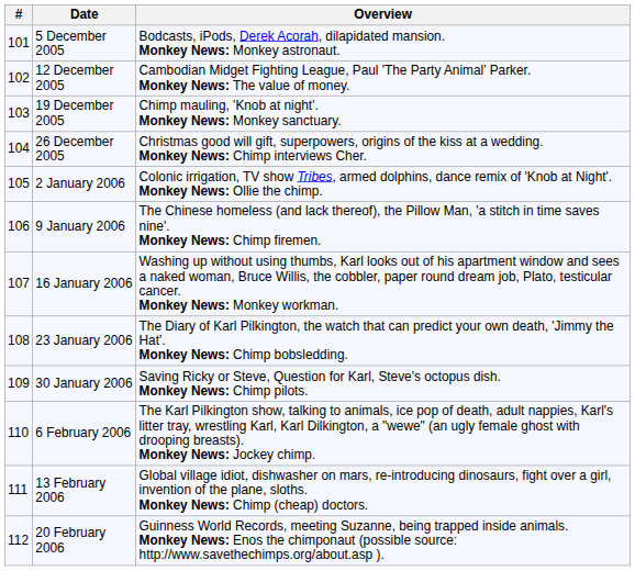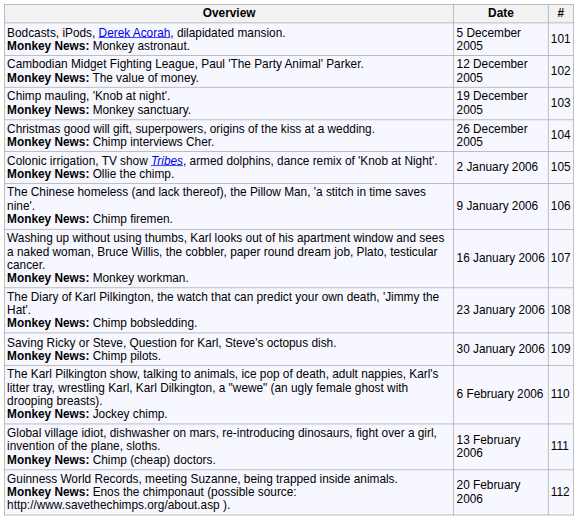 <table class="wikitable" style="border:1px; background-color:#f7f8ff" align=center cellpadding="7">
 <tr align="center" bgcolor="#e6e9ff">
+<th width="600">Overview</th>
+<th width="120">Date</th>
 <th width="25">#</th>
-<th width="120">Date</th>
-<th width="600">Overview</th>
 </tr>
 <tr>
+<td>Bodcasts, iPods, <a href='#'>Derek Acorah</a>, dilapidated mansion.<br><strong>Monkey News:</strong> Monkey astronaut.</td>
+<td>5 December 2005</td>
 <td>101</td>
-<td>5 December 2005</td>
-<td>Bodcasts, iPods, <a href='#'>Derek Acorah</a>, dilapidated mansion.<br><strong>Monkey News:</strong> Monkey astronaut.</td>
 </tr>
 <tr>
+<td>Cambodian Midget Fighting League, Paul 'The Party Animal' Parker.<br><strong>Monkey News:</strong> The value of money.</td>
+<td>12 December 2005</td>
 <td>102</td>
-<td>12 December 2005</td>
-<td>Cambodian Midget Fighting League, Paul 'The Party Animal' Parker.<br><strong>Monkey News:</strong> The value of money.</td>
 </tr>
 <tr>
+<td>Chimp mauling, 'Knob at night'.<br><strong>Monkey News:</strong> Monkey sanctuary.</td>
+<td>19 December 2005</td>
 <td>103</td>
-<td>19 December 2005</td>
-<td>Chimp mauling, 'Knob at night'.<br><strong>Monkey News:</strong> Monkey sanctuary.</td>
 </tr>
 <tr>
+<td>Christmas good will gift, superpowers, origins of the kiss at a wedding.<br><strong>Monkey News:</strong> Chimp interviews Cher.</td>
+<td>26 December 2005</td>
 <td>104</td>
-<td>26 December 2005</td>
-<td>Christmas good will gift, superpowers, origins of the kiss at a wedding.<br><strong>Monkey News:</strong> Chimp interviews Cher.</td>
 </tr>
 <tr>
+<td>Colonic irrigation, TV show <em><a href='#'>Tribes</a></em>, armed dolphins, dance remix of 'Knob at Night'.<br><strong>Monkey News:</strong> Ollie the chimp.</td>
+<td>2 January 2006</td>
 <td>105</td>
-<td>2 January 2006</td>
-<td>Colonic irrigation, TV show <em><a href='#'>Tribes</a></em>, armed dolphins, dance remix of 'Knob at Night'.<br><strong>Monkey News:</strong> Ollie the chimp.</td>
 </tr>
 <tr>
+<td>The Chinese homeless (and lack thereof), the Pillow Man, 'a stitch in time saves nine'.<br><strong>Monkey News:</strong> Chimp firemen.</td>
+<td>9 January 2006</td>
 <td>106</td>
-<td>9 January 2006</td>
-<td>The Chinese homeless (and lack thereof), the Pillow Man, 'a stitch in time saves nine'.<br><strong>Monkey News:</strong> Chimp firemen.</td>
 </tr>
 <tr>
+<td>Washing up without using thumbs, Karl looks out of his apartment window and sees a naked woman, Bruce Willis, the cobbler, paper round dream job, Plato, testicular cancer.<br><strong>Monkey News:</strong> Monkey workman.</td>
+<td>16 January 2006</td>
 <td>107</td>
-<td>16 January 2006</td>
-<td>Washing up without using thumbs, Karl looks out of his apartment window and sees a naked woman, Bruce Willis, the cobbler, paper round dream job, Plato, testicular cancer.<br><strong>Monkey News:</strong> Monkey workman.</td>
 </tr>
 <tr>
+<td>The Diary of Karl Pilkington, the watch that can predict your own death, 'Jimmy the Hat'.<br><strong>Monkey News:</strong> Chimp bobsledding.</td>
+<td>23 January 2006</td>
 <td>108</td>
-<td>23 January 2006</td>
-<td>The Diary of Karl Pilkington, the watch that can predict your own death, 'Jimmy the Hat'.<br><strong>Monkey News:</strong> Chimp bobsledding.</td>
 </tr>
 <tr>
+<td>Saving Ricky or Steve, Question for Karl, Steve's octopus dish.<br><strong>Monkey News:</strong> Chimp pilots.</td>
+<td>30 January 2006</td>
 <td>109</td>
-<td>30 January 2006</td>
-<td>Saving Ricky or Steve, Question for Karl, Steve's octopus dish.<br><strong>Monkey News:</strong> Chimp pilots.</td>
 </tr>
 <tr>
+<td>The Karl Pilkington show, talking to animals, ice pop of death, adult nappies, Karl's litter tray, wrestling Karl, Karl Dilkington, a "wewe" (an ugly female ghost with drooping breasts).<br><strong>Monkey News:</strong> Jockey chimp.</td>
+<td>6 February 2006</td>
 <td>110</td>
-<td>6 February 2006</td>
-<td>The Karl Pilkington show, talking to animals, ice pop of death, adult nappies, Karl's litter tray, wrestling Karl, Karl Dilkington, a "wewe" (an ugly female ghost with drooping breasts).<br><strong>Monkey News:</strong> Jockey chimp.</td>
 </tr>
 <tr>
+<td>Global village idiot, dishwasher on mars, re-introducing dinosaurs, fight over a girl, invention of the plane, sloths.<br><strong>Monkey News:</strong> Chimp (cheap) doctors.</td>
+<td>13 February 2006</td>
 <td>111</td>
-<td>13 February 2006</td>
-<td>Global village idiot, dishwasher on mars, re-introducing dinosaurs, fight over a girl, invention of the plane, sloths.<br><strong>Monkey News:</strong> Chimp (cheap) doctors.</td>
 </tr>
 <tr>
+<td>Guinness World Records, meeting Suzanne, being trapped inside animals.<br><strong>Monkey News:</strong> Enos the chimponaut (possible source: http://www.savethechimps.org/about.asp ).</td>
+<td>20 February 2006</td>
 <td>112</td>
-<td>20 February 2006</td>
-<td>Guinness World Records, meeting Suzanne, being trapped inside animals.<br><strong>Monkey News:</strong> Enos the chimponaut (possible source: http://www.savethechimps.org/about.asp ).</td>
 </tr>
 </table>
